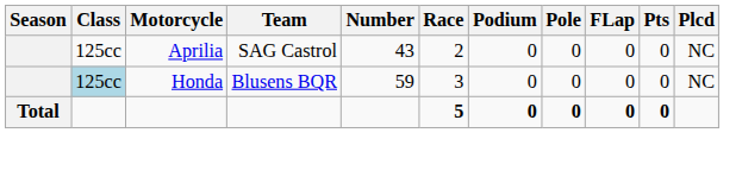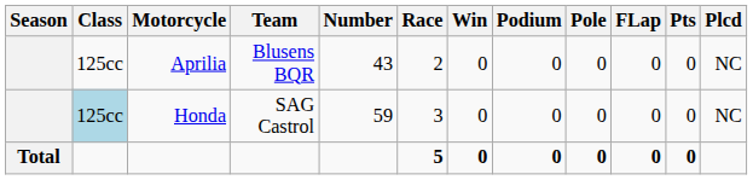 <table class="wikitable">
 <tr>
 <th>Season</th>
 <th>Class</th>
 <th>Motorcycle</th>
 <th>Team</th>
 <th>Number</th>
 <th>Race</th>
+<th>Win</th>
 <th>Podium</th>
 <th>Pole</th>
 <th>FLap</th>
 <th>Pts</th>
 <th>Plcd</th>
 </tr>
 <tr align="right">
 <th></th>
 <td>125cc</td>
 <td><a href='#'>Aprilia</a></td>
-<td>SAG Castrol</td>
+<td><a href='#'>Blusens BQR</a></td>
 <td>43</td>
 <td>2</td>
+<td>0</td>
 <td>0</td>
 <td>0</td>
 <td>0</td>
 <td>0</td>
 <td>NC</td>
 </tr>
 <tr align="right">
 <th></th>
 <td style="background: lightblue;">125cc</td>
 <td><a href='#'>Honda</a></td>
-<td><a href='#'>Blusens BQR</a></td>
+<td>SAG Castrol</td>
 <td>59</td>
 <td>3</td>
+<td>0</td>
 <td>0</td>
 <td>0</td>
 <td>0</td>
 <td>0</td>
 <td>NC</td>
 </tr>
 <tr align="right">
 <th>Total</th>
 <td></td>
 <td></td>
 <td></td>
 <td></td>
 <td><strong>5</strong></td>
 <td><strong>0</strong></td>
 <td><strong>0</strong></td>
 <td><strong>0</strong></td>
 <td><strong>0</strong></td>
+<td><strong>0</strong></td>
 <td></td>
 </tr>
 </table>
